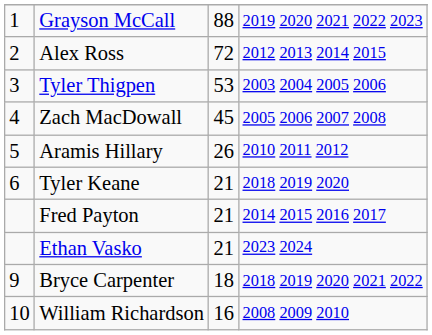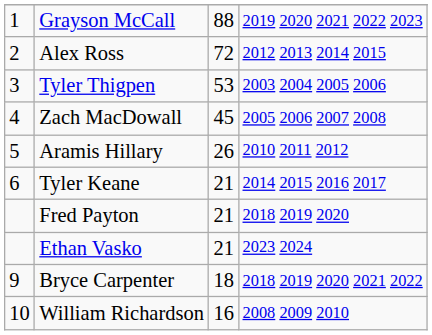 <table class="wikitable">
 <tr>
 </tr>
 <tr>
 <td>1</td>
 <td><a href='#'>Grayson McCall</a></td>
 <td>88</td>
 <td style="font-size:80%;"><a href='#'>2019</a> <a href='#'>2020</a> <a href='#'>2021</a> <a href='#'>2022</a> <a href='#'>2023</a></td>
 </tr>
 <tr>
 <td>2</td>
 <td>Alex Ross</td>
 <td>72</td>
 <td style="font-size:80%;"><a href='#'>2012</a> <a href='#'>2013</a> <a href='#'>2014</a> <a href='#'>2015</a></td>
 </tr>
 <tr>
 <td>3</td>
 <td><a href='#'>Tyler Thigpen</a></td>
 <td>53</td>
 <td style="font-size:80%;"><a href='#'>2003</a> <a href='#'>2004</a> <a href='#'>2005</a> <a href='#'>2006</a></td>
 </tr>
 <tr>
 <td>4</td>
 <td>Zach MacDowall</td>
 <td>45</td>
 <td style="font-size:80%;"><a href='#'>2005</a> <a href='#'>2006</a> <a href='#'>2007</a> <a href='#'>2008</a></td>
 </tr>
 <tr>
 <td>5</td>
 <td>Aramis Hillary</td>
 <td>26</td>
 <td style="font-size:80%;"><a href='#'>2010</a> <a href='#'>2011</a> <a href='#'>2012</a></td>
 </tr>
 <tr>
 <td>6</td>
 <td>Tyler Keane</td>
 <td>21</td>
-<td style="font-size:80%;"><a href='#'>2018</a> <a href='#'>2019</a> <a href='#'>2020</a></td>
+<td style="font-size:80%;"><a href='#'>2014</a> <a href='#'>2015</a> <a href='#'>2016</a> <a href='#'>2017</a></td>
 </tr>
 <tr>
 <td></td>
 <td>Fred Payton</td>
 <td>21</td>
-<td style="font-size:80%;"><a href='#'>2014</a> <a href='#'>2015</a> <a href='#'>2016</a> <a href='#'>2017</a></td>
+<td style="font-size:80%;"><a href='#'>2018</a> <a href='#'>2019</a> <a href='#'>2020</a></td>
 </tr>
 <tr>
 <td></td>
 <td><a href='#'>Ethan Vasko</a></td>
 <td>21</td>
 <td style="font-size:80%;"><a href='#'>2023</a> <a href='#'>2024</a></td>
 </tr>
 <tr>
 <td>9</td>
 <td>Bryce Carpenter</td>
 <td>18</td>
 <td style="font-size:80%;"><a href='#'>2018</a> <a href='#'>2019</a> <a href='#'>2020</a> <a href='#'>2021</a> <a href='#'>2022</a></td>
 </tr>
 <tr>
 <td>10</td>
 <td>William Richardson</td>
 <td>16</td>
 <td style="font-size:80%;"><a href='#'>2008</a> <a href='#'>2009</a> <a href='#'>2010</a></td>
 </tr>
 </table>
